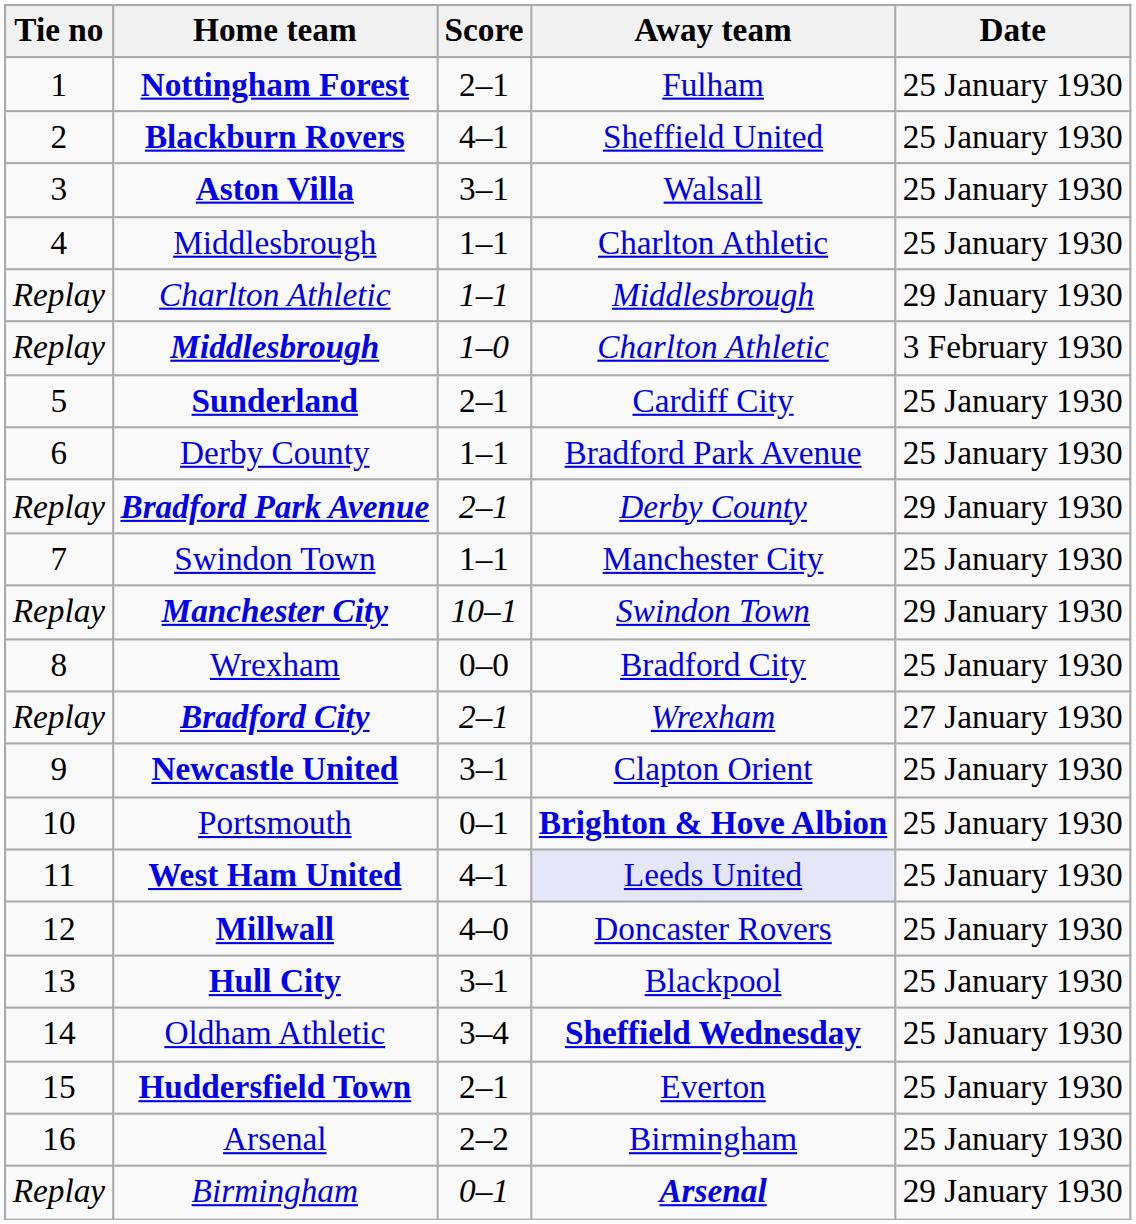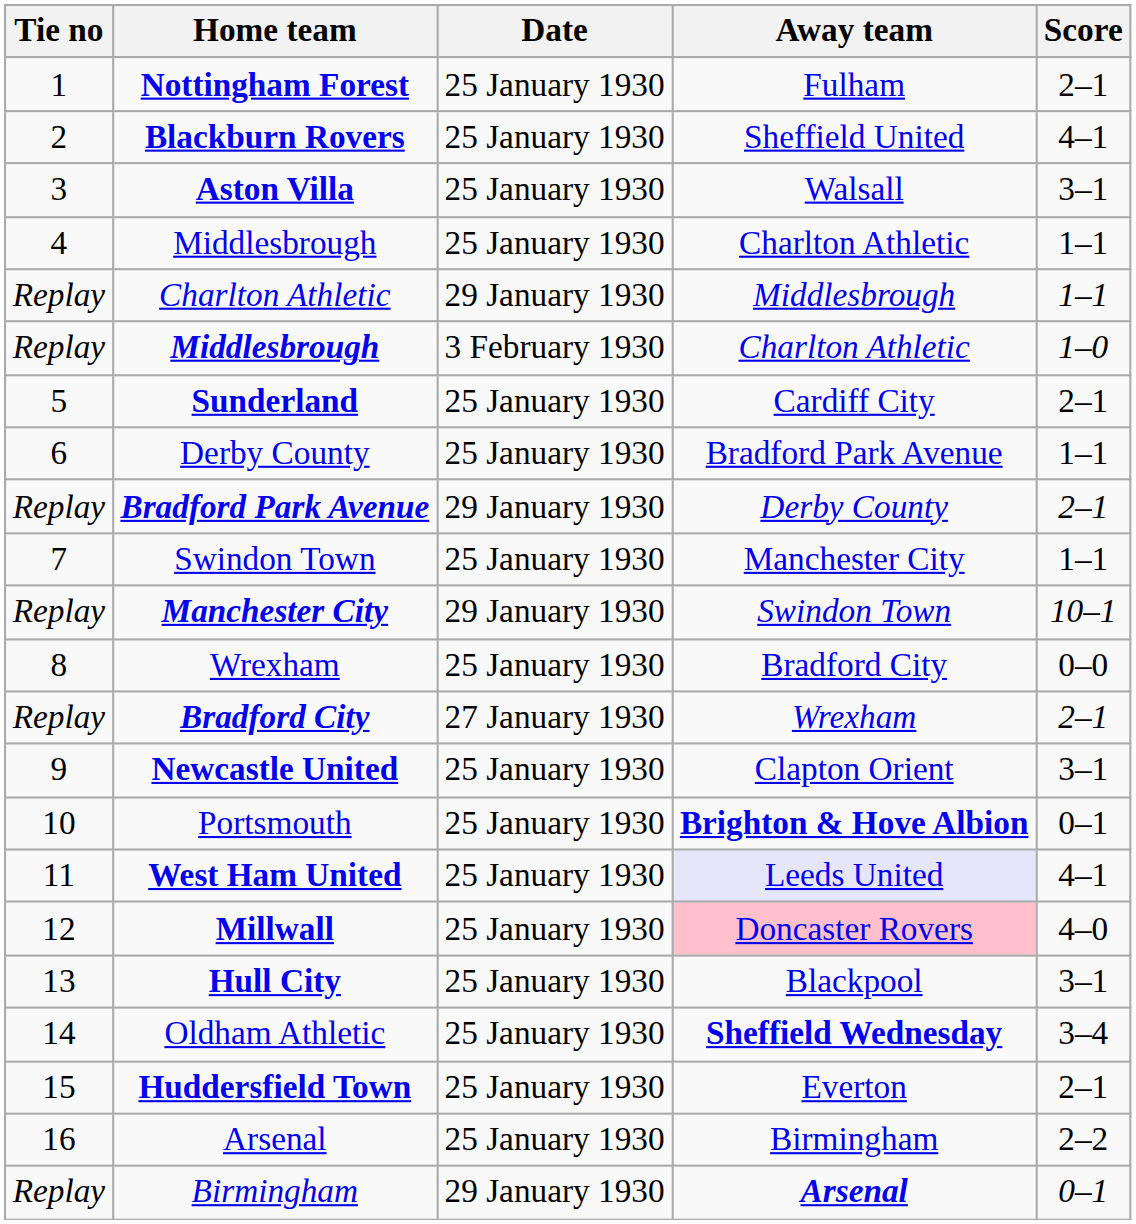 <table class="wikitable" style="text-align: center">
 <tr>
 <th>Tie no</th>
 <th>Home team</th>
+<th>Date</th>
+<th>Away team</th>
 <th>Score</th>
-<th>Away team</th>
-<th>Date</th>
 </tr>
 <tr>
 <td>1</td>
 <td><strong><a href='#'>Nottingham Forest</a></strong></td>
+<td>25 January 1930</td>
+<td><a href='#'>Fulham</a></td>
 <td>2–1</td>
-<td><a href='#'>Fulham</a></td>
-<td>25 January 1930</td>
 </tr>
 <tr>
 <td>2</td>
 <td><strong><a href='#'>Blackburn Rovers</a></strong></td>
+<td>25 January 1930</td>
+<td><a href='#'>Sheffield United</a></td>
 <td>4–1</td>
-<td><a href='#'>Sheffield United</a></td>
-<td>25 January 1930</td>
 </tr>
 <tr>
 <td>3</td>
 <td><strong><a href='#'>Aston Villa</a></strong></td>
+<td>25 January 1930</td>
+<td><a href='#'>Walsall</a></td>
 <td>3–1</td>
-<td><a href='#'>Walsall</a></td>
-<td>25 January 1930</td>
 </tr>
 <tr>
 <td>4</td>
 <td><a href='#'>Middlesbrough</a></td>
+<td>25 January 1930</td>
+<td><a href='#'>Charlton Athletic</a></td>
 <td>1–1</td>
-<td><a href='#'>Charlton Athletic</a></td>
-<td>25 January 1930</td>
 </tr>
 <tr>
 <td><em>Replay</em></td>
 <td><em><a href='#'>Charlton Athletic</a></em></td>
+<td>29 January 1930</td>
+<td><em><a href='#'>Middlesbrough</a></em></td>
 <td><em>1–1</em></td>
-<td><em><a href='#'>Middlesbrough</a></em></td>
-<td>29 January 1930</td>
 </tr>
 <tr>
 <td><em>Replay</em></td>
 <td><strong><em><a href='#'>Middlesbrough</a></em></strong></td>
+<td>3 February 1930</td>
+<td><em><a href='#'>Charlton Athletic</a></em></td>
 <td><em>1–0</em></td>
-<td><em><a href='#'>Charlton Athletic</a></em></td>
-<td>3 February 1930</td>
 </tr>
 <tr>
 <td>5</td>
 <td><strong><a href='#'>Sunderland</a></strong></td>
+<td>25 January 1930</td>
+<td><a href='#'>Cardiff City</a></td>
 <td>2–1</td>
-<td><a href='#'>Cardiff City</a></td>
-<td>25 January 1930</td>
 </tr>
 <tr>
 <td>6</td>
 <td><a href='#'>Derby County</a></td>
+<td>25 January 1930</td>
+<td><a href='#'>Bradford Park Avenue</a></td>
 <td>1–1</td>
-<td><a href='#'>Bradford Park Avenue</a></td>
-<td>25 January 1930</td>
 </tr>
 <tr>
 <td><em>Replay</em></td>
 <td><strong><em><a href='#'>Bradford Park Avenue</a></em></strong></td>
+<td>29 January 1930</td>
+<td><em><a href='#'>Derby County</a></em></td>
 <td><em>2–1</em></td>
-<td><em><a href='#'>Derby County</a></em></td>
-<td>29 January 1930</td>
 </tr>
 <tr>
 <td>7</td>
 <td><a href='#'>Swindon Town</a></td>
+<td>25 January 1930</td>
+<td><a href='#'>Manchester City</a></td>
 <td>1–1</td>
-<td><a href='#'>Manchester City</a></td>
-<td>25 January 1930</td>
 </tr>
 <tr>
 <td><em>Replay</em></td>
 <td><strong><em><a href='#'>Manchester City</a></em></strong></td>
+<td>29 January 1930</td>
+<td><em><a href='#'>Swindon Town</a></em></td>
 <td><em>10–1</em></td>
-<td><em><a href='#'>Swindon Town</a></em></td>
-<td>29 January 1930</td>
 </tr>
 <tr>
 <td>8</td>
 <td><a href='#'>Wrexham</a></td>
+<td>25 January 1930</td>
+<td><a href='#'>Bradford City</a></td>
 <td>0–0</td>
-<td><a href='#'>Bradford City</a></td>
-<td>25 January 1930</td>
 </tr>
 <tr>
 <td><em>Replay</em></td>
 <td><strong><em><a href='#'>Bradford City</a></em></strong></td>
+<td>27 January 1930</td>
+<td><em><a href='#'>Wrexham</a></em></td>
 <td><em>2–1</em></td>
-<td><em><a href='#'>Wrexham</a></em></td>
-<td>27 January 1930</td>
 </tr>
 <tr>
 <td>9</td>
 <td><strong><a href='#'>Newcastle United</a></strong></td>
+<td>25 January 1930</td>
+<td><a href='#'>Clapton Orient</a></td>
 <td>3–1</td>
-<td><a href='#'>Clapton Orient</a></td>
-<td>25 January 1930</td>
 </tr>
 <tr>
 <td>10</td>
 <td><a href='#'>Portsmouth</a></td>
+<td>25 January 1930</td>
+<td><strong><a href='#'>Brighton & Hove Albion</a></strong></td>
 <td>0–1</td>
-<td><strong><a href='#'>Brighton & Hove Albion</a></strong></td>
-<td>25 January 1930</td>
 </tr>
 <tr>
 <td>11</td>
 <td><strong><a href='#'>West Ham United</a></strong></td>
+<td>25 January 1930</td>
+<td style="background: lavender;"><a href='#'>Leeds United</a></td>
 <td>4–1</td>
-<td style="background: lavender;"><a href='#'>Leeds United</a></td>
-<td>25 January 1930</td>
 </tr>
 <tr>
 <td>12</td>
 <td><strong><a href='#'>Millwall</a></strong></td>
+<td>25 January 1930</td>
+<td style="background: pink;"><a href='#'>Doncaster Rovers</a></td>
 <td>4–0</td>
-<td><a href='#'>Doncaster Rovers</a></td>
-<td>25 January 1930</td>
 </tr>
 <tr>
 <td>13</td>
 <td><strong><a href='#'>Hull City</a></strong></td>
+<td>25 January 1930</td>
+<td><a href='#'>Blackpool</a></td>
 <td>3–1</td>
-<td><a href='#'>Blackpool</a></td>
-<td>25 January 1930</td>
 </tr>
 <tr>
 <td>14</td>
 <td><a href='#'>Oldham Athletic</a></td>
+<td>25 January 1930</td>
+<td><strong><a href='#'>Sheffield Wednesday</a></strong></td>
 <td>3–4</td>
-<td><strong><a href='#'>Sheffield Wednesday</a></strong></td>
-<td>25 January 1930</td>
 </tr>
 <tr>
 <td>15</td>
 <td><strong><a href='#'>Huddersfield Town</a></strong></td>
+<td>25 January 1930</td>
+<td><a href='#'>Everton</a></td>
 <td>2–1</td>
-<td><a href='#'>Everton</a></td>
-<td>25 January 1930</td>
 </tr>
 <tr>
 <td>16</td>
 <td><a href='#'>Arsenal</a></td>
+<td>25 January 1930</td>
+<td><a href='#'>Birmingham</a></td>
 <td>2–2</td>
-<td><a href='#'>Birmingham</a></td>
-<td>25 January 1930</td>
 </tr>
 <tr>
 <td><em>Replay</em></td>
 <td><em><a href='#'>Birmingham</a></em></td>
+<td>29 January 1930</td>
+<td><strong><em><a href='#'>Arsenal</a></em></strong></td>
 <td><em>0–1</em></td>
-<td><strong><em><a href='#'>Arsenal</a></em></strong></td>
-<td>29 January 1930</td>
 </tr>
 </table>
